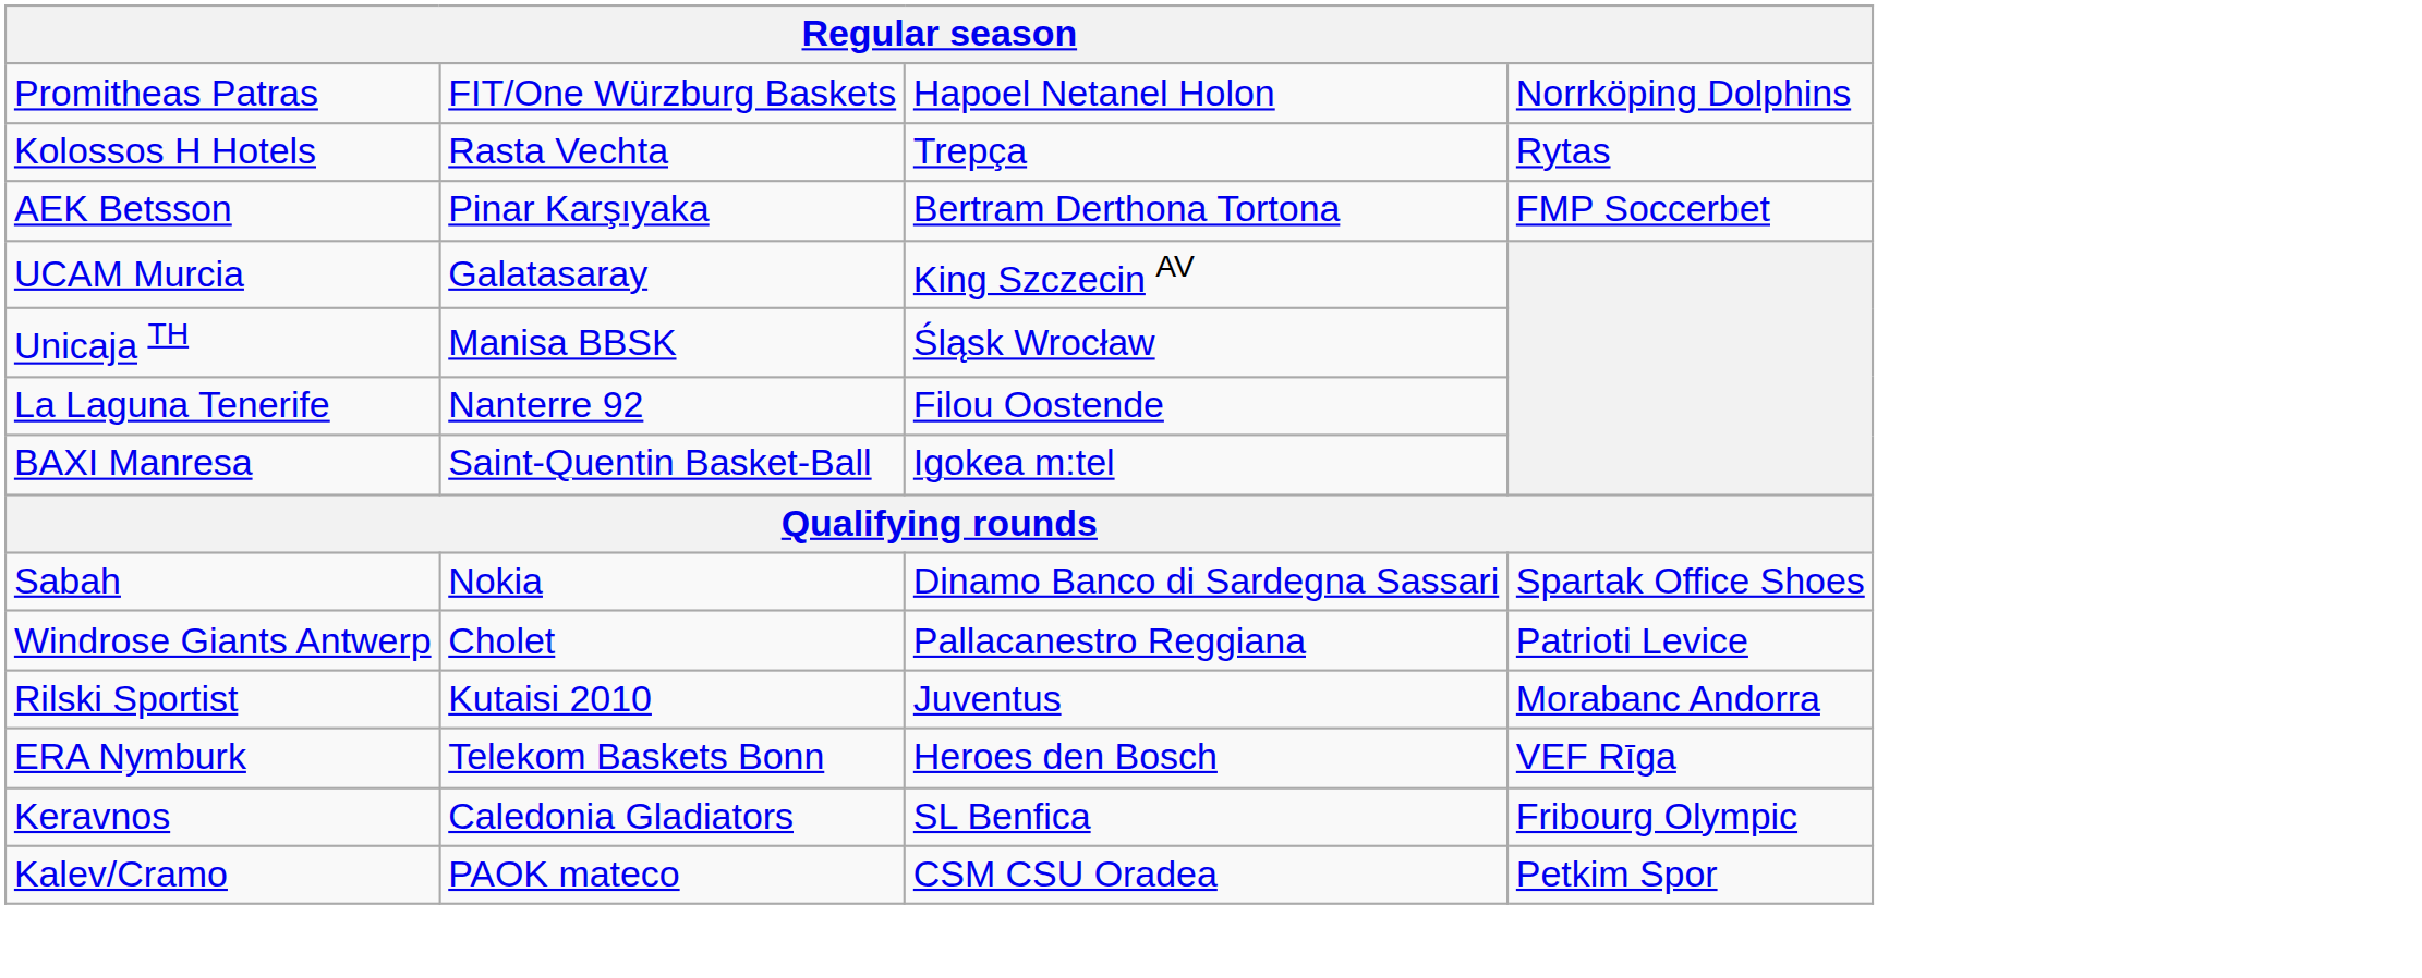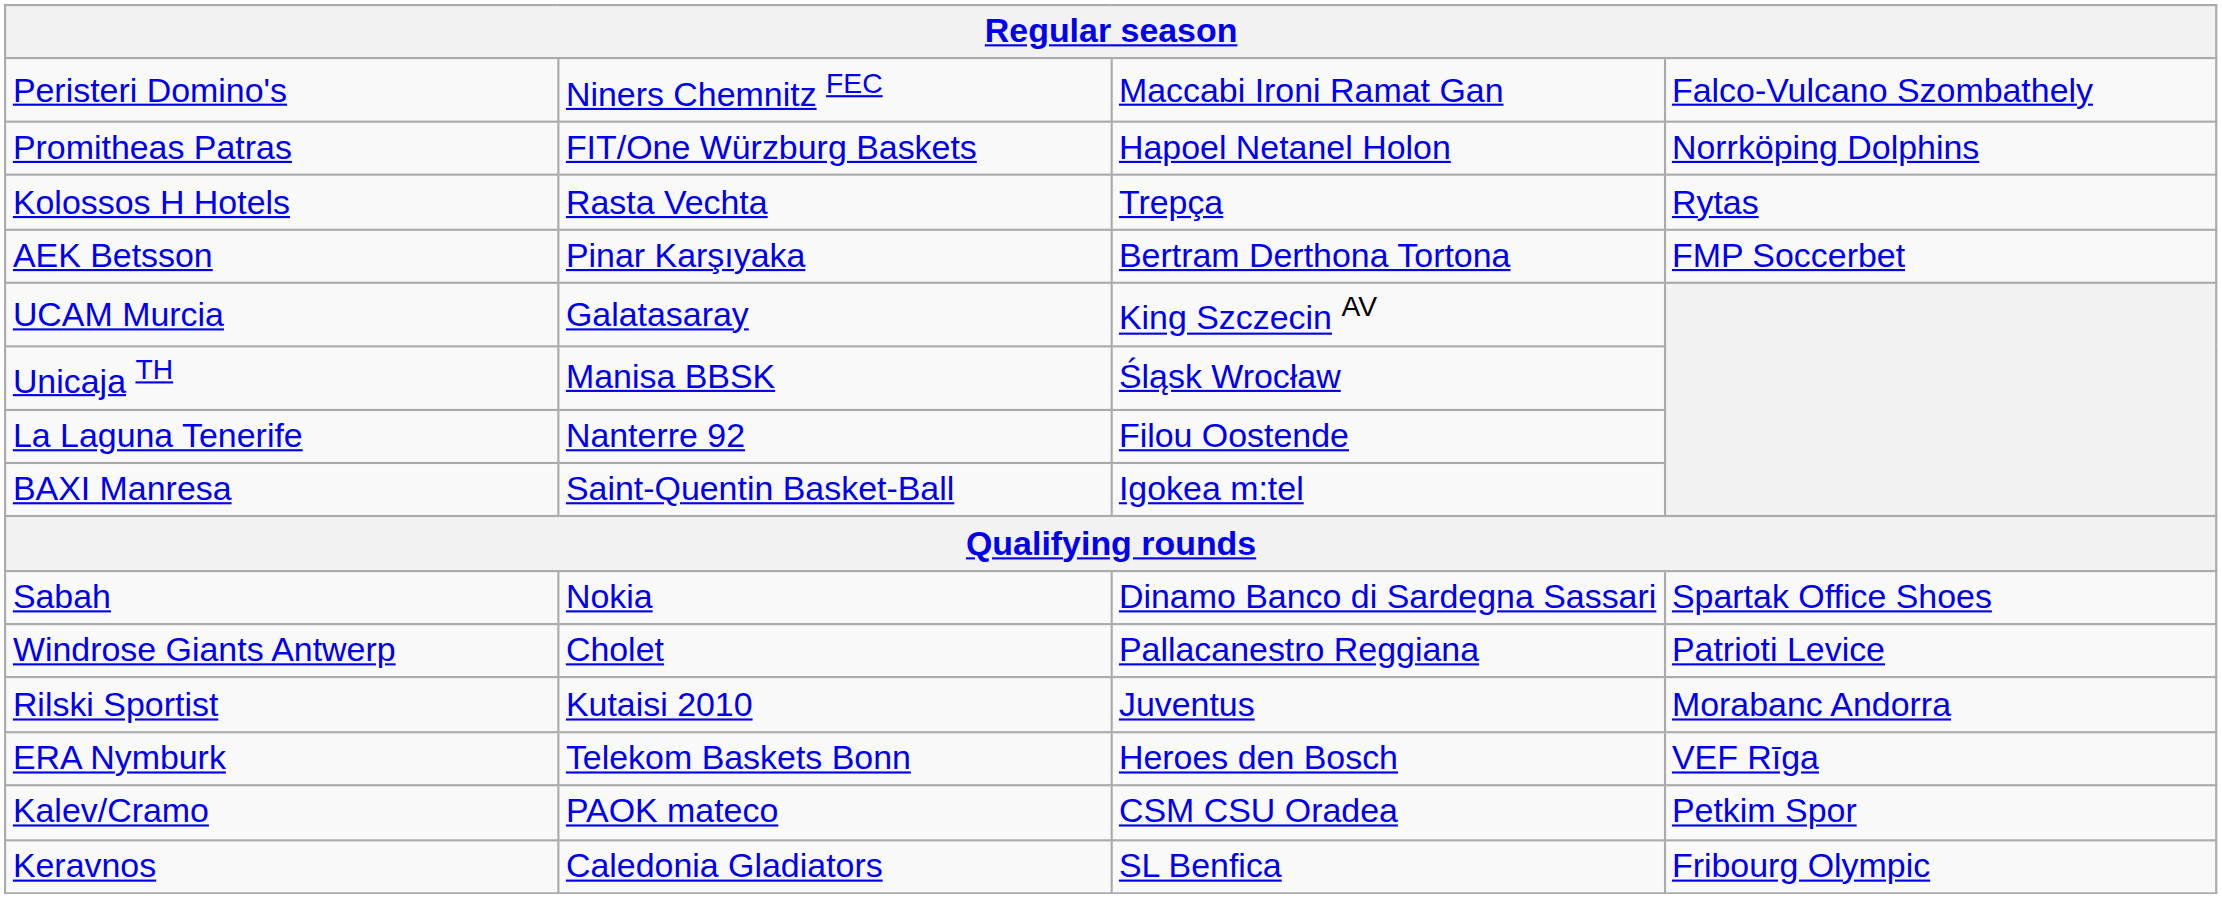 <table class="wikitable" style="table-layout:fixed">
 <tr>
 <th colspan="4"><a href='#'>Regular season</a></th>
+</tr>
+<tr>
+<td style="width:25%;"> <a href='#'>Peristeri Domino's</a> </td>
+<td style="width:25%;"> <a href='#'>Niners Chemnitz</a> <sup><a href='#'>FEC</a></sup></td>
+<td style="width:25%;"> <a href='#'>Maccabi Ironi Ramat Gan</a> </td>
+<td style="width:25%;"> <a href='#'>Falco-Vulcano Szombathely</a> </td>
 </tr>
 <tr>
 <td> <a href='#'>Promitheas Patras</a> </td>
 <td> <a href='#'>FIT/One Würzburg Baskets</a> </td>
 <td> <a href='#'>Hapoel Netanel Holon</a> </td>
 <td> <a href='#'>Norrköping Dolphins</a> </td>
 </tr>
 <tr>
 <td> <a href='#'>Kolossos H Hotels</a> </td>
 <td> <a href='#'>Rasta Vechta</a> </td>
 <td> <a href='#'>Trepça</a> </td>
 <td> <a href='#'>Rytas</a> </td>
 </tr>
 <tr>
 <td> <a href='#'>AEK Betsson</a> </td>
 <td> <a href='#'>Pinar Karşıyaka</a> </td>
 <td> <a href='#'>Bertram Derthona Tortona</a> </td>
 <td> <a href='#'>FMP Soccerbet</a> </td>
 </tr>
 <tr>
 <td> <a href='#'>UCAM Murcia</a> </td>
 <td> <a href='#'>Galatasaray</a> </td>
 <td> <a href='#'>King Szczecin</a> <sup>AV</sup></td>
 <th rowspan="4"></th>
 </tr>
 <tr>
 <td> <a href='#'>Unicaja</a> <sup><a href='#'>TH</a></sup></td>
 <td> <a href='#'>Manisa BBSK</a> </td>
 <td> <a href='#'>Śląsk Wrocław</a> </td>
 </tr>
 <tr>
 <td> <a href='#'>La Laguna Tenerife</a> </td>
 <td> <a href='#'>Nanterre 92</a> </td>
 <td> <a href='#'>Filou Oostende</a> </td>
 </tr>
 <tr>
 <td> <a href='#'>BAXI Manresa</a> </td>
 <td> <a href='#'>Saint-Quentin Basket-Ball</a> </td>
 <td> <a href='#'>Igokea m:tel</a> </td>
 </tr>
 <tr>
 <th colspan="4"><a href='#'>Qualifying rounds</a></th>
 </tr>
 <tr>
 <td> <a href='#'>Sabah</a> </td>
 <td> <a href='#'>Nokia</a> </td>
 <td> <a href='#'>Dinamo Banco di Sardegna Sassari</a> </td>
 <td> <a href='#'>Spartak Office Shoes</a> </td>
 </tr>
 <tr>
 <td> <a href='#'>Windrose Giants Antwerp</a> </td>
 <td> <a href='#'>Cholet</a> </td>
 <td> <a href='#'>Pallacanestro Reggiana</a> </td>
 <td> <a href='#'>Patrioti Levice</a> </td>
 </tr>
 <tr>
 <td> <a href='#'>Rilski Sportist</a> </td>
 <td> <a href='#'>Kutaisi 2010</a> </td>
 <td> <a href='#'>Juventus</a> </td>
 <td> <a href='#'>Morabanc Andorra</a> </td>
 </tr>
 <tr>
 <td> <a href='#'>ERA Nymburk</a> </td>
 <td> <a href='#'>Telekom Baskets Bonn</a> </td>
 <td> <a href='#'>Heroes den Bosch</a> </td>
 <td> <a href='#'>VEF Rīga</a> </td>
 </tr>
 <tr>
+<td> <a href='#'>Kalev/Cramo</a> </td>
+<td> <a href='#'>PAOK mateco</a> </td>
+<td> <a href='#'>CSM CSU Oradea</a> </td>
+<td> <a href='#'>Petkim Spor</a> </td>
+</tr>
+<tr>
 <td> <a href='#'>Keravnos</a> </td>
 <td><strong></strong> <a href='#'>Caledonia Gladiators</a> </td>
 <td> <a href='#'>SL Benfica</a> </td>
 <td> <a href='#'>Fribourg Olympic</a> </td>
 </tr>
-<tr>
-<td> <a href='#'>Kalev/Cramo</a> </td>
-<td> <a href='#'>PAOK mateco</a> </td>
-<td> <a href='#'>CSM CSU Oradea</a> </td>
-<td> <a href='#'>Petkim Spor</a> </td>
-</tr>
 </table>
